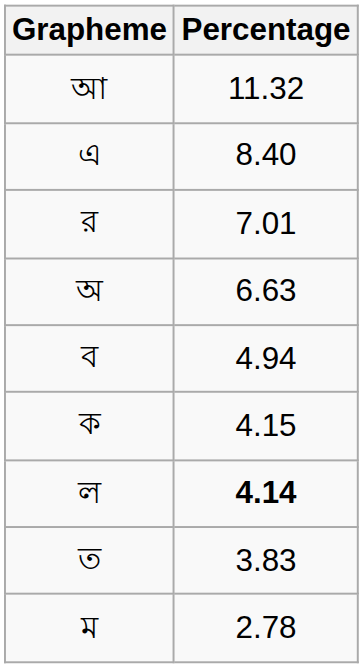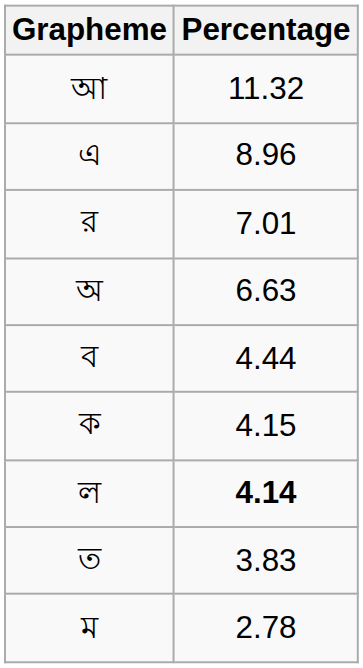 <table class = wikitable style="float:right; margin:0.5em; text-align:center">
 <tr>
 <th>Grapheme</th>
 <th>Percentage</th>
 </tr>
 <tr>
 <td>আ</td>
 <td>11.32</td>
 </tr>
 <tr>
 <td>এ</td>
-<td>8.40</td>
+<td>8.96</td>
 </tr>
 <tr>
 <td>র</td>
 <td>7.01</td>
 </tr>
 <tr>
 <td>অ</td>
 <td>6.63</td>
 </tr>
 <tr>
 <td>ব</td>
-<td>4.94</td>
+<td>4.44</td>
 </tr>
 <tr>
 <td>ক</td>
 <td>4.15</td>
 </tr>
 <tr>
 <td>ল</td>
 <td><strong>4.14</strong></td>
 </tr>
 <tr>
 <td>ত</td>
 <td>3.83</td>
 </tr>
 <tr>
 <td>ম</td>
 <td>2.78</td>
 </tr>
 </table>
